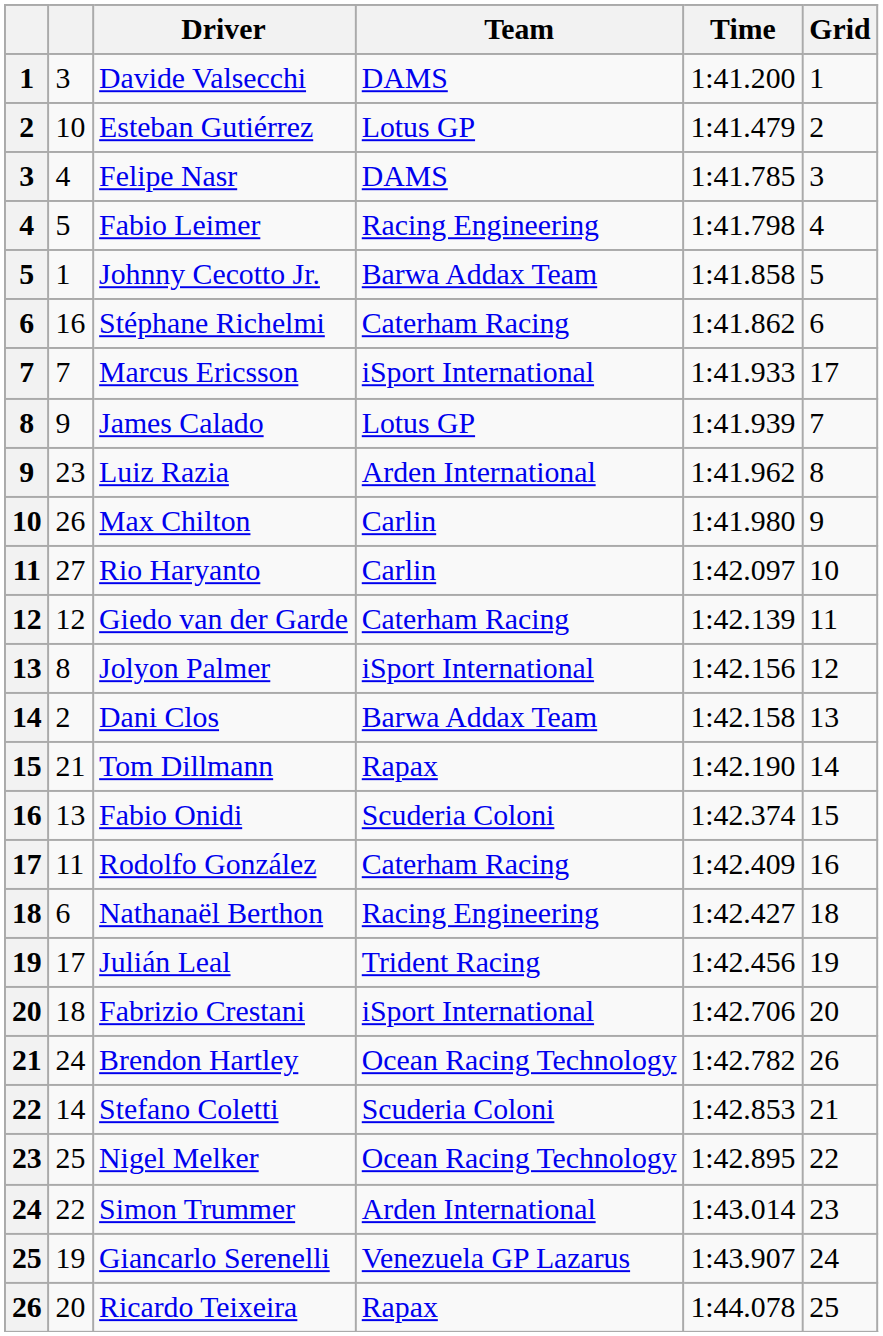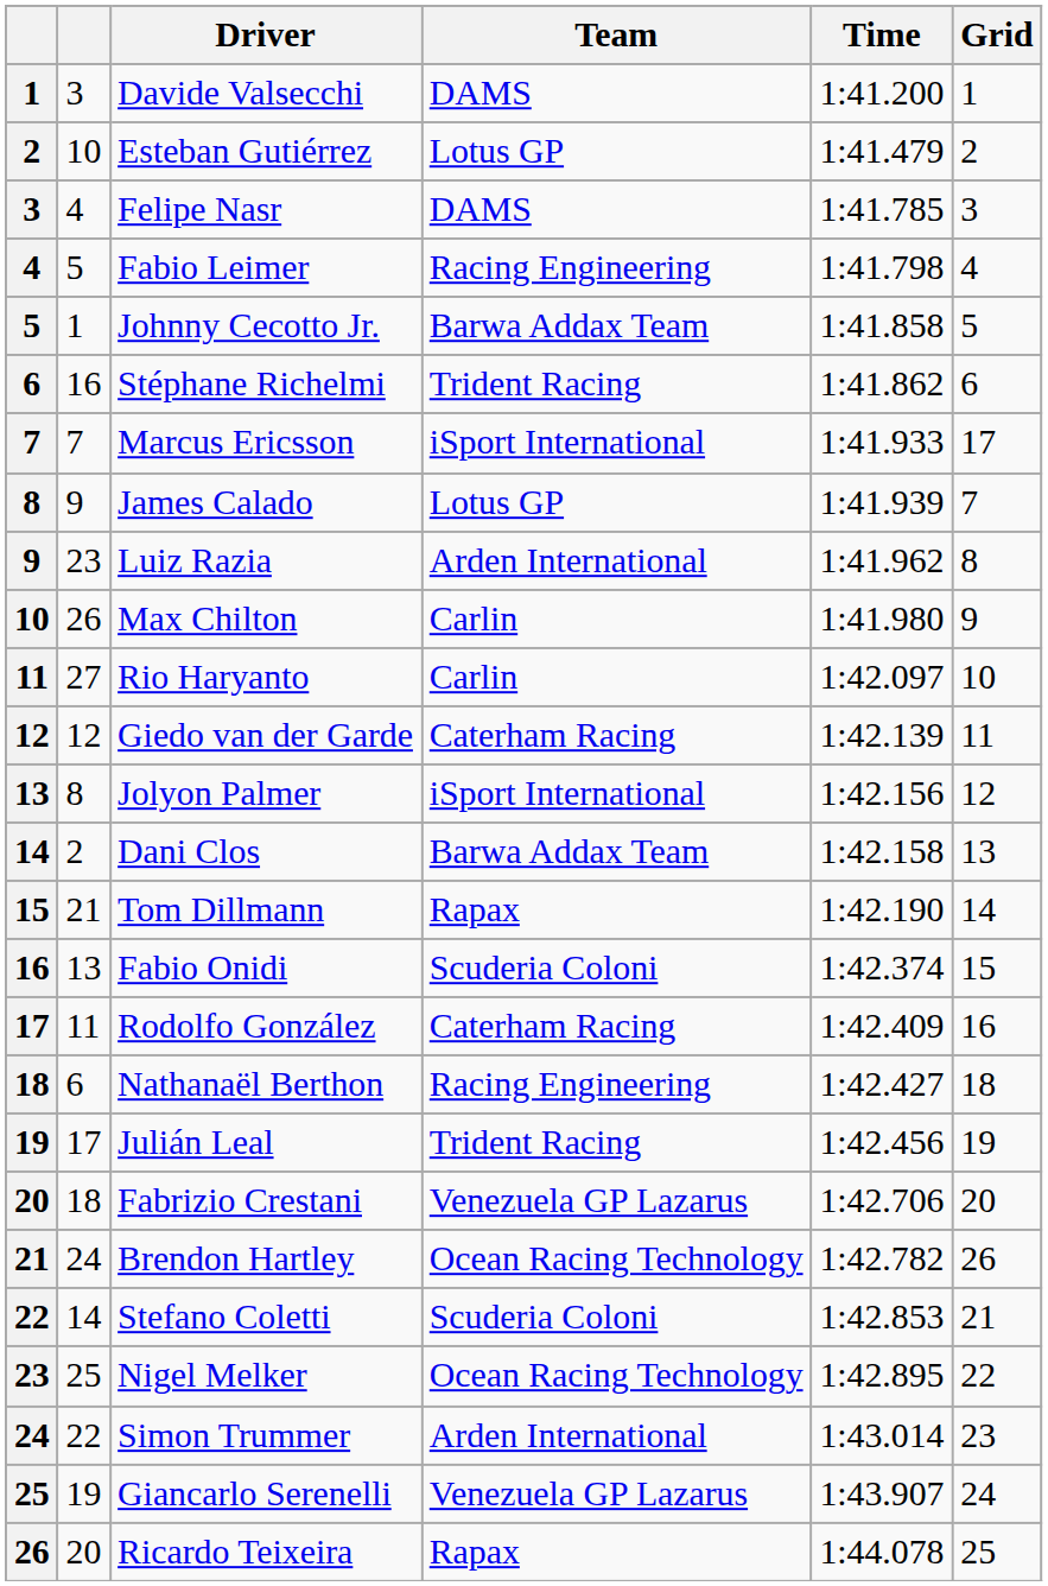 <table class="wikitable" style="font-size:95%">
 <tr>
 <th></th>
 <th></th>
 <th>Driver</th>
 <th>Team</th>
 <th>Time</th>
 <th>Grid</th>
 </tr>
 <tr>
 <th>1</th>
 <td>3</td>
 <td> <a href='#'>Davide Valsecchi</a></td>
 <td><a href='#'>DAMS</a></td>
 <td>1:41.200</td>
 <td>1</td>
 </tr>
 <tr>
 <th>2</th>
 <td>10</td>
 <td> <a href='#'>Esteban Gutiérrez</a></td>
 <td><a href='#'>Lotus GP</a></td>
 <td>1:41.479</td>
 <td>2</td>
 </tr>
 <tr>
 <th>3</th>
 <td>4</td>
 <td> <a href='#'>Felipe Nasr</a></td>
 <td><a href='#'>DAMS</a></td>
 <td>1:41.785</td>
 <td>3</td>
 </tr>
 <tr>
 <th>4</th>
 <td>5</td>
 <td> <a href='#'>Fabio Leimer</a></td>
 <td><a href='#'>Racing Engineering</a></td>
 <td>1:41.798</td>
 <td>4</td>
 </tr>
 <tr>
 <th>5</th>
 <td>1</td>
 <td> <a href='#'>Johnny Cecotto Jr.</a></td>
 <td><a href='#'>Barwa Addax Team</a></td>
 <td>1:41.858</td>
 <td>5</td>
 </tr>
 <tr>
 <th>6</th>
 <td>16</td>
 <td> <a href='#'>Stéphane Richelmi</a></td>
-<td><a href='#'>Caterham Racing</a></td>
+<td><a href='#'>Trident Racing</a></td>
 <td>1:41.862</td>
 <td>6</td>
 </tr>
 <tr>
 <th>7</th>
 <td>7</td>
 <td> <a href='#'>Marcus Ericsson</a></td>
 <td><a href='#'>iSport International</a></td>
 <td>1:41.933</td>
 <td>17</td>
 </tr>
 <tr>
 <th>8</th>
 <td>9</td>
 <td> <a href='#'>James Calado</a></td>
 <td><a href='#'>Lotus GP</a></td>
 <td>1:41.939</td>
 <td>7</td>
 </tr>
 <tr>
 <th>9</th>
 <td>23</td>
 <td> <a href='#'>Luiz Razia</a></td>
 <td><a href='#'>Arden International</a></td>
 <td>1:41.962</td>
 <td>8</td>
 </tr>
 <tr>
 <th>10</th>
 <td>26</td>
 <td> <a href='#'>Max Chilton</a></td>
 <td><a href='#'>Carlin</a></td>
 <td>1:41.980</td>
 <td>9</td>
 </tr>
 <tr>
 <th>11</th>
 <td>27</td>
 <td> <a href='#'>Rio Haryanto</a></td>
 <td><a href='#'>Carlin</a></td>
 <td>1:42.097</td>
 <td>10</td>
 </tr>
 <tr>
 <th>12</th>
 <td>12</td>
 <td> <a href='#'>Giedo van der Garde</a></td>
 <td><a href='#'>Caterham Racing</a></td>
 <td>1:42.139</td>
 <td>11</td>
 </tr>
 <tr>
 <th>13</th>
 <td>8</td>
 <td> <a href='#'>Jolyon Palmer</a></td>
 <td><a href='#'>iSport International</a></td>
 <td>1:42.156</td>
 <td>12</td>
 </tr>
 <tr>
 <th>14</th>
 <td>2</td>
 <td> <a href='#'>Dani Clos</a></td>
 <td><a href='#'>Barwa Addax Team</a></td>
 <td>1:42.158</td>
 <td>13</td>
 </tr>
 <tr>
 <th>15</th>
 <td>21</td>
 <td> <a href='#'>Tom Dillmann</a></td>
 <td><a href='#'>Rapax</a></td>
 <td>1:42.190</td>
 <td>14</td>
 </tr>
 <tr>
 <th>16</th>
 <td>13</td>
 <td> <a href='#'>Fabio Onidi</a></td>
 <td><a href='#'>Scuderia Coloni</a></td>
 <td>1:42.374</td>
 <td>15</td>
 </tr>
 <tr>
 <th>17</th>
 <td>11</td>
 <td> <a href='#'>Rodolfo González</a></td>
 <td><a href='#'>Caterham Racing</a></td>
 <td>1:42.409</td>
 <td>16</td>
 </tr>
 <tr>
 <th>18</th>
 <td>6</td>
 <td> <a href='#'>Nathanaël Berthon</a></td>
 <td><a href='#'>Racing Engineering</a></td>
 <td>1:42.427</td>
 <td>18</td>
 </tr>
 <tr>
 <th>19</th>
 <td>17</td>
 <td> <a href='#'>Julián Leal</a></td>
 <td><a href='#'>Trident Racing</a></td>
 <td>1:42.456</td>
 <td>19</td>
 </tr>
 <tr>
 <th>20</th>
 <td>18</td>
 <td> <a href='#'>Fabrizio Crestani</a></td>
-<td><a href='#'>iSport International</a></td>
+<td><a href='#'>Venezuela GP Lazarus</a></td>
 <td>1:42.706</td>
 <td>20</td>
 </tr>
 <tr>
 <th>21</th>
 <td>24</td>
 <td> <a href='#'>Brendon Hartley</a></td>
 <td><a href='#'>Ocean Racing Technology</a></td>
 <td>1:42.782</td>
 <td>26</td>
 </tr>
 <tr>
 <th>22</th>
 <td>14</td>
 <td> <a href='#'>Stefano Coletti</a></td>
 <td><a href='#'>Scuderia Coloni</a></td>
 <td>1:42.853</td>
 <td>21</td>
 </tr>
 <tr>
 <th>23</th>
 <td>25</td>
 <td> <a href='#'>Nigel Melker</a></td>
 <td><a href='#'>Ocean Racing Technology</a></td>
 <td>1:42.895</td>
 <td>22</td>
 </tr>
 <tr>
 <th>24</th>
 <td>22</td>
 <td> <a href='#'>Simon Trummer</a></td>
 <td><a href='#'>Arden International</a></td>
 <td>1:43.014</td>
 <td>23</td>
 </tr>
 <tr>
 <th>25</th>
 <td>19</td>
 <td> <a href='#'>Giancarlo Serenelli</a></td>
 <td><a href='#'>Venezuela GP Lazarus</a></td>
 <td>1:43.907</td>
 <td>24</td>
 </tr>
 <tr>
 <th>26</th>
 <td>20</td>
 <td> <a href='#'>Ricardo Teixeira</a></td>
 <td><a href='#'>Rapax</a></td>
 <td>1:44.078</td>
 <td>25</td>
 </tr>
 <tr>
 </tr>
 </table>
